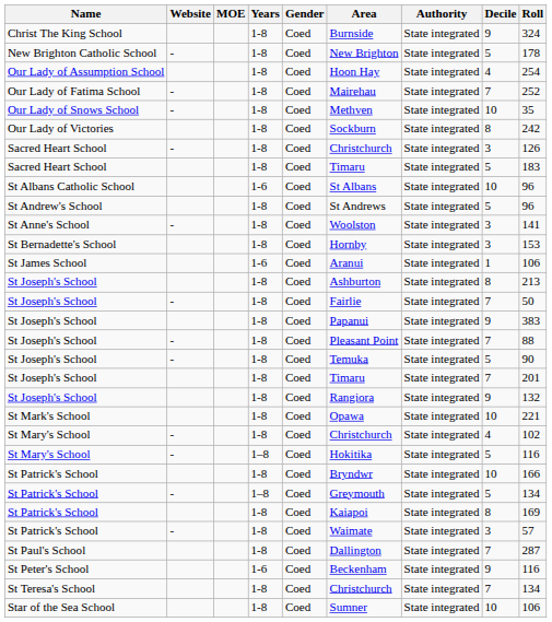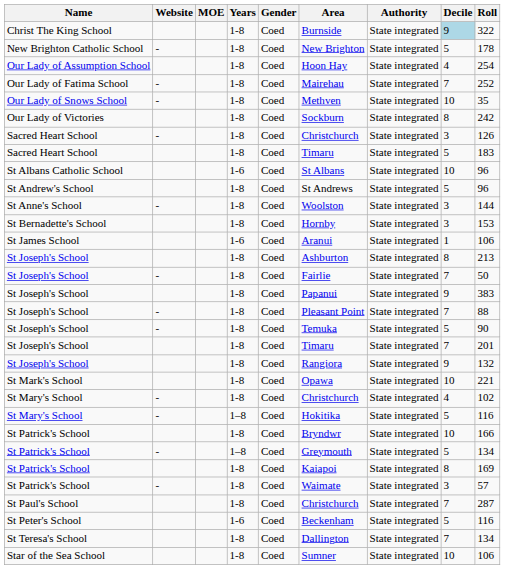 <table class="wikitable sortable">
 <tr>
 <th>Name</th>
 <th>Website</th>
 <th>MOE</th>
 <th>Years</th>
 <th>Gender</th>
 <th>Area</th>
 <th>Authority</th>
 <th>Decile</th>
 <th>Roll</th>
 </tr>
 <tr>
 <td>Christ The King School</td>
 <td></td>
 <td></td>
 <td>1-8</td>
 <td>Coed</td>
 <td><a href='#'>Burnside</a></td>
 <td>State integrated</td>
-<td>9</td>
-<td>324</td>
+<td style="background: lightblue;">9</td>
+<td>322</td>
 </tr>
 <tr>
 <td>New Brighton Catholic School</td>
 <td>-</td>
 <td></td>
 <td>1-8</td>
 <td>Coed</td>
 <td><a href='#'>New Brighton</a></td>
 <td>State integrated</td>
 <td>5</td>
 <td>178</td>
 </tr>
 <tr>
 <td><a href='#'>Our Lady of Assumption School</a></td>
 <td></td>
 <td></td>
 <td>1-8</td>
 <td>Coed</td>
 <td><a href='#'>Hoon Hay</a></td>
 <td>State integrated</td>
 <td>4</td>
 <td>254</td>
 </tr>
 <tr>
 <td>Our Lady of Fatima School</td>
 <td>-</td>
 <td></td>
 <td>1-8</td>
 <td>Coed</td>
 <td><a href='#'>Mairehau</a></td>
 <td>State integrated</td>
 <td>7</td>
 <td>252</td>
 </tr>
 <tr>
 <td><a href='#'>Our Lady of Snows School</a></td>
 <td>-</td>
 <td></td>
 <td>1-8</td>
 <td>Coed</td>
 <td><a href='#'>Methven</a></td>
 <td>State integrated</td>
 <td>10</td>
 <td>35</td>
 </tr>
 <tr>
 <td>Our Lady of Victories</td>
 <td></td>
 <td></td>
 <td>1-8</td>
 <td>Coed</td>
 <td><a href='#'>Sockburn</a></td>
 <td>State integrated</td>
 <td>8</td>
 <td>242</td>
 </tr>
 <tr>
 <td>Sacred Heart School</td>
 <td>-</td>
 <td></td>
 <td>1-8</td>
 <td>Coed</td>
 <td><a href='#'>Christchurch</a></td>
 <td>State integrated</td>
 <td>3</td>
 <td>126</td>
 </tr>
 <tr>
 <td>Sacred Heart School</td>
 <td></td>
 <td></td>
 <td>1-8</td>
 <td>Coed</td>
 <td><a href='#'>Timaru</a></td>
 <td>State integrated</td>
 <td>5</td>
 <td>183</td>
 </tr>
 <tr>
 <td>St Albans Catholic School</td>
 <td></td>
 <td></td>
 <td>1-6</td>
 <td>Coed</td>
 <td><a href='#'>St Albans</a></td>
 <td>State integrated</td>
 <td>10</td>
 <td>96</td>
 </tr>
 <tr>
 <td>St Andrew's School</td>
 <td></td>
 <td></td>
 <td>1-8</td>
 <td>Coed</td>
 <td>St Andrews</td>
 <td>State integrated</td>
 <td>5</td>
 <td>96</td>
 </tr>
 <tr>
 <td>St Anne's School</td>
 <td>-</td>
 <td></td>
 <td>1-8</td>
 <td>Coed</td>
 <td><a href='#'>Woolston</a></td>
 <td>State integrated</td>
 <td>3</td>
-<td>141</td>
+<td>144</td>
 </tr>
 <tr>
 <td>St Bernadette's School</td>
 <td></td>
 <td></td>
 <td>1-8</td>
 <td>Coed</td>
 <td><a href='#'>Hornby</a></td>
 <td>State integrated</td>
 <td>3</td>
 <td>153</td>
 </tr>
 <tr>
 <td>St James School</td>
 <td></td>
 <td></td>
 <td>1-6</td>
 <td>Coed</td>
 <td><a href='#'>Aranui</a></td>
 <td>State integrated</td>
 <td>1</td>
 <td>106</td>
 </tr>
 <tr>
 <td><a href='#'>St Joseph's School</a></td>
 <td></td>
 <td></td>
 <td>1-8</td>
 <td>Coed</td>
 <td><a href='#'>Ashburton</a></td>
 <td>State integrated</td>
 <td>8</td>
 <td>213</td>
 </tr>
 <tr>
 <td><a href='#'>St Joseph's School</a></td>
 <td>-</td>
 <td></td>
 <td>1-8</td>
 <td>Coed</td>
 <td><a href='#'>Fairlie</a></td>
 <td>State integrated</td>
 <td>7</td>
 <td>50</td>
 </tr>
 <tr>
 <td>St Joseph's School</td>
 <td></td>
 <td></td>
 <td>1-8</td>
 <td>Coed</td>
 <td><a href='#'>Papanui</a></td>
 <td>State integrated</td>
 <td>9</td>
 <td>383</td>
 </tr>
 <tr>
 <td>St Joseph's School</td>
 <td>-</td>
 <td></td>
 <td>1-8</td>
 <td>Coed</td>
 <td><a href='#'>Pleasant Point</a></td>
 <td>State integrated</td>
 <td>7</td>
 <td>88</td>
 </tr>
 <tr>
 <td>St Joseph's School</td>
 <td>-</td>
 <td></td>
 <td>1-8</td>
 <td>Coed</td>
 <td><a href='#'>Temuka</a></td>
 <td>State integrated</td>
 <td>5</td>
 <td>90</td>
 </tr>
 <tr>
 <td>St Joseph's School</td>
 <td></td>
 <td></td>
 <td>1-8</td>
 <td>Coed</td>
 <td><a href='#'>Timaru</a></td>
 <td>State integrated</td>
 <td>7</td>
 <td>201</td>
 </tr>
 <tr>
 <td><a href='#'>St Joseph's School</a></td>
 <td></td>
 <td></td>
 <td>1-8</td>
 <td>Coed</td>
 <td><a href='#'>Rangiora</a></td>
 <td>State integrated</td>
 <td>9</td>
 <td>132</td>
 </tr>
 <tr>
 <td>St Mark's School</td>
 <td></td>
 <td></td>
 <td>1-8</td>
 <td>Coed</td>
 <td><a href='#'>Opawa</a></td>
 <td>State integrated</td>
 <td>10</td>
 <td>221</td>
 </tr>
 <tr>
 <td>St Mary's School</td>
 <td>-</td>
 <td></td>
 <td>1-8</td>
 <td>Coed</td>
 <td><a href='#'>Christchurch</a></td>
 <td>State integrated</td>
 <td>4</td>
 <td>102</td>
 </tr>
 <tr>
 <td><a href='#'>St Mary's School</a></td>
 <td>-</td>
 <td></td>
 <td>1–8</td>
 <td>Coed</td>
 <td><a href='#'>Hokitika</a></td>
 <td>State integrated</td>
 <td>5</td>
 <td>116</td>
 </tr>
 <tr>
 <td>St Patrick's School</td>
 <td></td>
 <td></td>
 <td>1-8</td>
 <td>Coed</td>
 <td><a href='#'>Bryndwr</a></td>
 <td>State integrated</td>
 <td>10</td>
 <td>166</td>
 </tr>
 <tr>
 <td><a href='#'>St Patrick's School</a></td>
 <td>-</td>
 <td></td>
 <td>1–8</td>
 <td>Coed</td>
 <td><a href='#'>Greymouth</a></td>
 <td>State integrated</td>
 <td>5</td>
 <td>134</td>
 </tr>
 <tr>
 <td><a href='#'>St Patrick's School</a></td>
 <td></td>
 <td></td>
 <td>1-8</td>
 <td>Coed</td>
 <td><a href='#'>Kaiapoi</a></td>
 <td>State integrated</td>
 <td>8</td>
 <td>169</td>
 </tr>
 <tr>
 <td>St Patrick's School</td>
 <td>-</td>
 <td></td>
 <td>1-8</td>
 <td>Coed</td>
 <td><a href='#'>Waimate</a></td>
 <td>State integrated</td>
 <td>3</td>
 <td>57</td>
 </tr>
 <tr>
 <td>St Paul's School</td>
 <td></td>
 <td></td>
 <td>1-8</td>
 <td>Coed</td>
-<td><a href='#'>Dallington</a></td>
+<td><a href='#'>Christchurch</a></td>
 <td>State integrated</td>
 <td>7</td>
 <td>287</td>
 </tr>
 <tr>
 <td>St Peter's School</td>
 <td></td>
 <td></td>
 <td>1-6</td>
 <td>Coed</td>
 <td><a href='#'>Beckenham</a></td>
 <td>State integrated</td>
-<td>9</td>
+<td>5</td>
 <td>116</td>
 </tr>
 <tr>
 <td>St Teresa's School</td>
 <td></td>
 <td></td>
 <td>1-8</td>
 <td>Coed</td>
-<td><a href='#'>Christchurch</a></td>
+<td><a href='#'>Dallington</a></td>
 <td>State integrated</td>
 <td>7</td>
 <td>134</td>
 </tr>
 <tr>
 <td>Star of the Sea School</td>
 <td></td>
 <td></td>
 <td>1-8</td>
 <td>Coed</td>
 <td><a href='#'>Sumner</a></td>
 <td>State integrated</td>
 <td>10</td>
 <td>106</td>
 </tr>
 </table>
